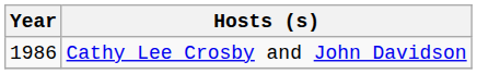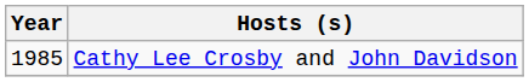 <table class="wikitable">
 <tr>
 <th>Year</th>
 <th>Hosts (s)</th>
 </tr>
 <tr>
-<td>1986</td>
+<td>1985</td>
 <td><a href='#'>Cathy Lee Crosby</a> and <a href='#'>John Davidson</a></td>
 </tr>
 <tr>
 </tr>
 </table>
